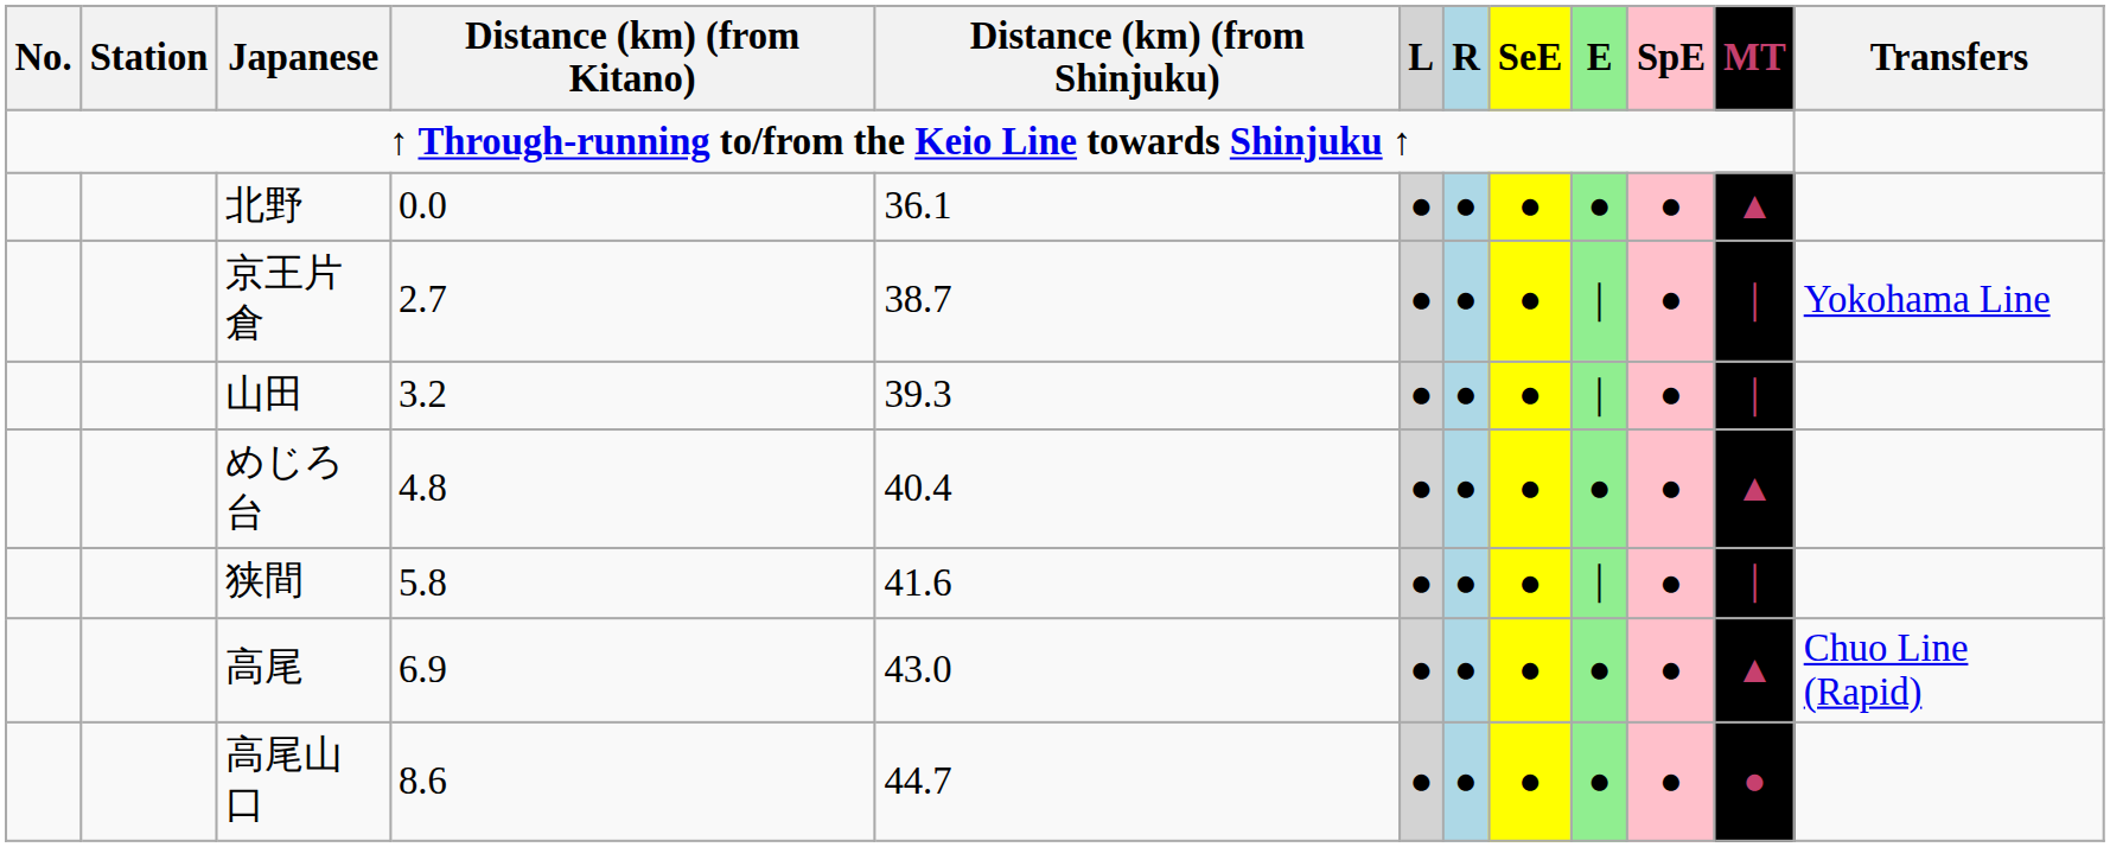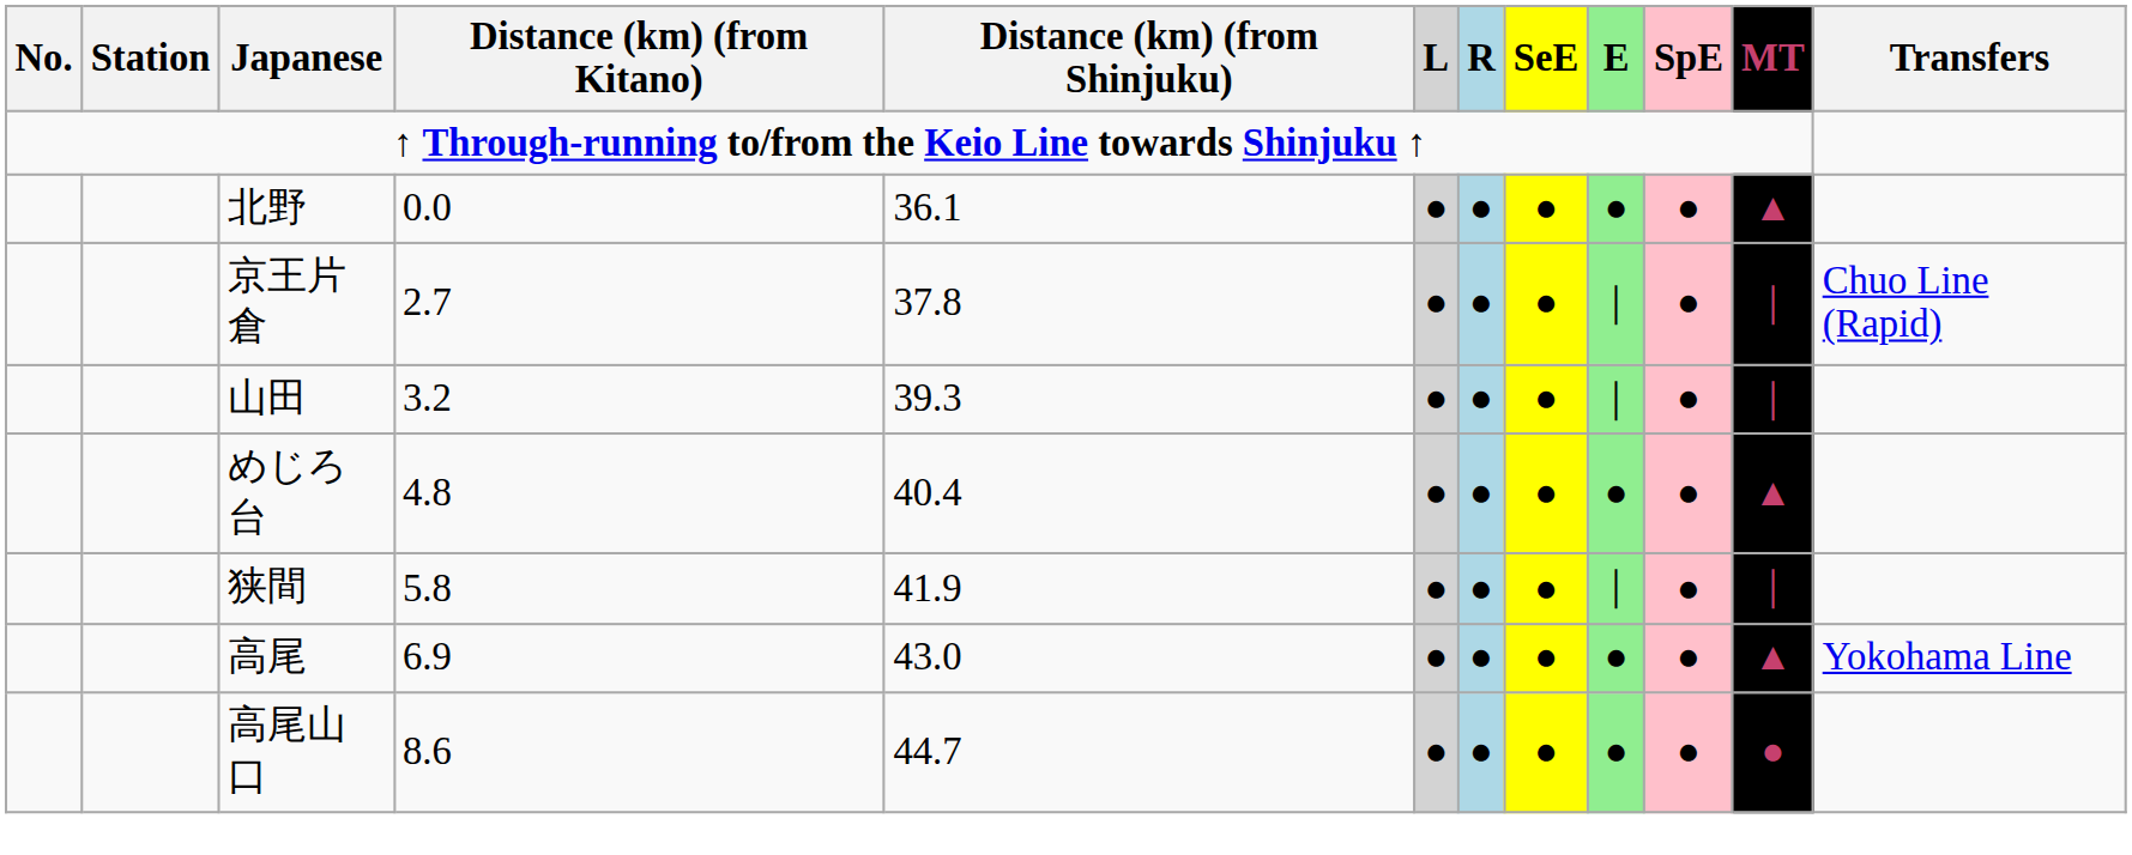 <table class="wikitable">
 <tr>
 <th>No.</th>
 <th>Station</th>
 <th>Japanese</th>
 <th>Distance (km) (from Kitano)</th>
 <th>Distance (km) (from Shinjuku)</th>
 <th style="background:lightgray; ">L</th>
 <th style="background:lightblue; ">R</th>
 <th style="background:yellow;">SeE</th>
 <th style="background:lightgreen;">E</th>
 <th style="background:pink;">SpE</th>
 <th style="background:black;color:#c6406e;">MT</th>
 <th>Transfers</th>
 </tr>
 <tr>
 <td colspan="11" align="center">↑ <a href='#'><strong>Through-running</strong></a> <strong>to/from the <a href='#'>Keio Line</a> towards <a href='#'>Shinjuku</a> ↑</strong></td>
 </tr>
 <tr>
 <td></td>
 <td></td>
 <td>北野</td>
 <td>0.0</td>
 <td>36.1</td>
 <td style="background:lightgray; text-align:center;">●</td>
 <td style="background:lightblue; text-align:center;">●</td>
 <td style="background:yellow; text-align:center;">●</td>
 <td style="background:lightgreen; text-align:center;">●</td>
 <td style="background:pink; text-align:center;">●</td>
 <td style="background:black;color:#c6406e;text-align:center;">▲</td>
 <td></td>
 </tr>
 <tr>
 <td></td>
 <td></td>
 <td>京王片倉</td>
 <td>2.7</td>
-<td>38.7</td>
+<td>37.8</td>
 <td style="background:lightgray; text-align:center;">●</td>
 <td style="background:lightblue; text-align:center;">●</td>
 <td style="background:yellow; text-align:center;">●</td>
 <td style="background:lightgreen; text-align:center;">｜</td>
 <td style="background:pink; text-align:center;">●</td>
 <td style="background:black;color:#c6406e;text-align:center;">｜</td>
-<td> <a href='#'>Yokohama Line</a></td>
+<td> <a href='#'>Chuo Line (Rapid)</a></td>
 </tr>
 <tr>
 <td></td>
 <td></td>
 <td>山田</td>
 <td>3.2</td>
 <td>39.3</td>
 <td style="background:lightgray; text-align:center;">●</td>
 <td style="background:lightblue; text-align:center;">●</td>
 <td style="background:yellow; text-align:center;">●</td>
 <td style="background:lightgreen; text-align:center;">｜</td>
 <td style="background:pink; text-align:center;">●</td>
 <td style="background:black;color:#c6406e;text-align:center;">｜</td>
 <td></td>
 </tr>
 <tr>
 <td></td>
 <td></td>
 <td>めじろ台</td>
 <td>4.8</td>
 <td>40.4</td>
 <td style="background:lightgray; text-align:center;">●</td>
 <td style="background:lightblue; text-align:center;">●</td>
 <td style="background:yellow; text-align:center;">●</td>
 <td style="background:lightgreen; text-align:center;">●</td>
 <td style="background:pink; text-align:center;">●</td>
 <td style="background:black;color:#c6406e;text-align:center;">▲</td>
 <td></td>
 </tr>
 <tr>
 <td></td>
 <td></td>
 <td>狭間</td>
 <td>5.8</td>
-<td>41.6</td>
+<td>41.9</td>
 <td style="background:lightgray; text-align:center;">●</td>
 <td style="background:lightblue; text-align:center;">●</td>
 <td style="background:yellow; text-align:center;">●</td>
 <td style="background:lightgreen; text-align:center;">｜</td>
 <td style="background:pink; text-align:center;">●</td>
 <td style="background:black;color:#c6406e;text-align:center;">｜</td>
 <td></td>
 </tr>
 <tr>
 <td></td>
 <td></td>
 <td>高尾</td>
 <td>6.9</td>
 <td>43.0</td>
 <td style="background:lightgray; text-align:center;">●</td>
 <td style="background:lightblue; text-align:center;">●</td>
 <td style="background:yellow; text-align:center;">●</td>
 <td style="background:lightgreen; text-align:center;">●</td>
 <td style="background:pink; text-align:center;">●</td>
 <td style="background:black;color:#c6406e;text-align:center;">▲</td>
-<td> <a href='#'>Chuo Line (Rapid)</a></td>
+<td> <a href='#'>Yokohama Line</a></td>
 </tr>
 <tr>
 <td></td>
 <td></td>
 <td>高尾山口</td>
 <td>8.6</td>
 <td>44.7</td>
 <td style="background:lightgray; text-align:center;">●</td>
 <td style="background:lightblue; text-align:center;">●</td>
 <td style="background:yellow; text-align:center;">●</td>
 <td style="background:lightgreen; text-align:center;">●</td>
 <td style="background:pink; text-align:center;">●</td>
 <td style="background:black;color:#c6406e;text-align:center;">●</td>
 <td></td>
 </tr>
 </table>
